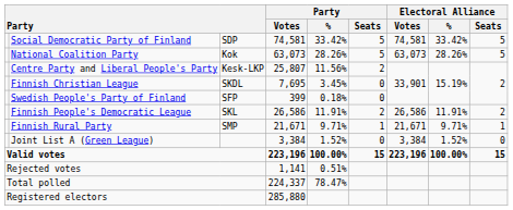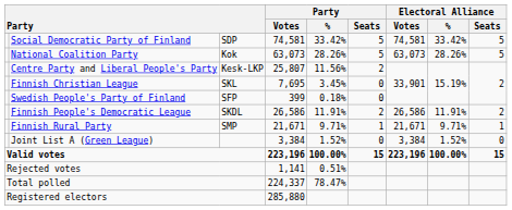 <table class="wikitable" border="1" style="text-align:right;">
 <tr>
 <th style="text-align:left;" valign=bottom rowspan=2 colspan=3>Party</th>
 <th colspan=3>Party</th>
 <th colspan=3>Electoral Alliance</th>
 </tr>
 <tr>
 <th align=center valign=bottom width="50">Votes</th>
 <th align=center valign=bottom width="50">%</th>
 <th align=center valign=bottom width="50">Seats</th>
 <th align=center valign=bottom width="50">Votes</th>
 <th align=center valign=bottom width="50">%</th>
 <th align=center valign=bottom width="50">Seats</th>
 </tr>
 <tr>
 <td></td>
 <td align=left style="white-space: nowrap;"><a href='#'>Social Democratic Party of Finland</a></td>
 <td align=left>SDP</td>
 <td>74,581</td>
 <td>33.42%</td>
 <td>5</td>
 <td>74,581</td>
 <td>33.42%</td>
 <td>5</td>
 </tr>
 <tr>
 <td></td>
 <td align=left><a href='#'>National Coalition Party</a></td>
 <td align=left>Kok</td>
 <td>63,073</td>
 <td>28.26%</td>
 <td>5</td>
 <td>63,073</td>
 <td>28.26%</td>
 <td>5</td>
 </tr>
 <tr>
 <td></td>
 <td align=left><a href='#'>Centre Party</a> and <a href='#'>Liberal People's Party</a></td>
 <td align=left>Kesk-LKP</td>
 <td>25,807</td>
 <td>11.56%</td>
 <td>2</td>
 <td rowspan=3>33,901</td>
 <td rowspan=3>15.19%</td>
 <td rowspan=3>2</td>
 </tr>
 <tr>
 <td></td>
 <td align=left><a href='#'>Finnish Christian League</a></td>
-<td align=left>SKDL</td>
+<td align=left>SKL</td>
 <td>7,695</td>
 <td>3.45%</td>
 <td>0</td>
 </tr>
 <tr>
 <td></td>
 <td align=left><a href='#'>Swedish People's Party of Finland</a></td>
 <td align=left>SFP</td>
 <td>399</td>
 <td>0.18%</td>
 <td>0</td>
 </tr>
 <tr>
 <td></td>
 <td align=left><a href='#'>Finnish People's Democratic League</a></td>
-<td align=left>SKL</td>
+<td align=left>SKDL</td>
 <td>26,586</td>
 <td>11.91%</td>
 <td>2</td>
 <td>26,586</td>
 <td>11.91%</td>
 <td>2</td>
 </tr>
 <tr>
 <td></td>
 <td align=left><a href='#'>Finnish Rural Party</a></td>
 <td align=left>SMP</td>
 <td>21,671</td>
 <td>9.71%</td>
 <td>1</td>
 <td>21,671</td>
 <td>9.71%</td>
 <td>1</td>
 </tr>
 <tr>
 <td></td>
 <td align=left>Joint List A (<a href='#'>Green League</a>)</td>
 <td align=left></td>
 <td>3,384</td>
 <td>1.52%</td>
 <td>0</td>
 <td>3,384</td>
 <td>1.52%</td>
 <td>0</td>
 </tr>
 <tr style="font-weight:bold">
 <td align=left colspan=3>Valid votes</td>
 <td>223,196</td>
 <td>100.00%</td>
 <td>15</td>
 <td>223,196</td>
 <td>100.00%</td>
 <td>15</td>
 </tr>
 <tr>
 <td align=left colspan=3>Rejected votes</td>
 <td>1,141</td>
 <td>0.51%</td>
 <td></td>
 <td></td>
 <td></td>
 <td></td>
 </tr>
 <tr>
 <td align=left colspan=3>Total polled</td>
 <td>224,337</td>
 <td>78.47%</td>
 <td></td>
 <td></td>
 <td></td>
 <td></td>
 </tr>
 <tr>
 <td align=left colspan=3>Registered electors</td>
 <td>285,880</td>
 <td></td>
 <td></td>
 <td></td>
 <td></td>
 <td></td>
 </tr>
 </table>
